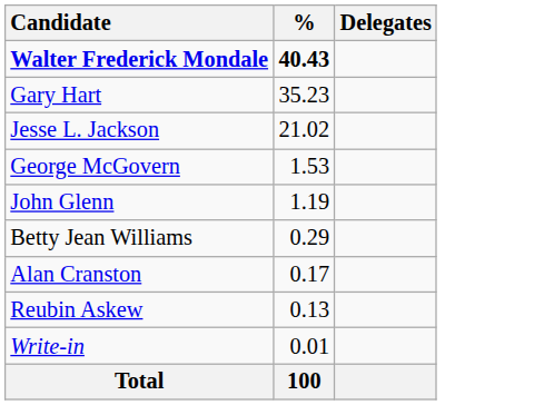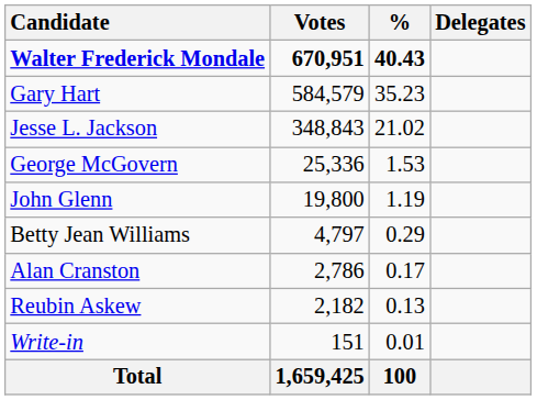 <table class="wikitable sortable plainrowheaders" style="text-align:right;">
 <tr>
 <th style="text-align:left;">Candidate</th>
+<th>Votes</th>
 <th>%</th>
 <th>Delegates</th>
 </tr>
 <tr>
 <td style="text-align:left;"><strong><a href='#'>Walter Frederick Mondale</a></strong></td>
+<td><strong>670,951</strong></td>
 <td><strong>40.43</strong></td>
 <td style="text-align:center;"></td>
 </tr>
 <tr>
 <td style="text-align:left;"><a href='#'>Gary Hart</a></td>
+<td>584,579</td>
 <td>35.23</td>
 <td style="text-align:center;"></td>
 </tr>
 <tr>
 <td style="text-align:left;"><a href='#'>Jesse L. Jackson</a></td>
+<td>348,843</td>
 <td>21.02</td>
 <td style="text-align:center;"></td>
 </tr>
 <tr>
 <td style="text-align:left;"><a href='#'>George McGovern</a> </td>
+<td>25,336</td>
 <td>1.53</td>
 <td style="text-align:center;"></td>
 </tr>
 <tr>
 <td style="text-align:left;"><a href='#'>John Glenn</a> </td>
+<td>19,800</td>
 <td>1.19</td>
 <td style="text-align:center;"></td>
 </tr>
 <tr>
 <td style="text-align:left;">Betty Jean Williams</td>
+<td>4,797</td>
 <td>0.29</td>
 <td style="text-align:center;"></td>
 </tr>
 <tr>
 <td style="text-align:left;"><a href='#'>Alan Cranston</a> </td>
+<td>2,786</td>
 <td>0.17</td>
 <td style="text-align:center;"></td>
 </tr>
 <tr>
 <td style="text-align:left;"><a href='#'>Reubin Askew</a> </td>
+<td>2,182</td>
 <td>0.13</td>
 <td style="text-align:center;"></td>
 </tr>
 <tr>
 <td style="text-align:left;"><em><a href='#'>Write-in</a></em></td>
+<td>151</td>
 <td>0.01</td>
 <td style="text-align:center;"></td>
 </tr>
 <tr class="sortbottom">
 <th>Total</th>
+<th>1,659,425</th>
 <th>100</th>
 <th></th>
 </tr>
 </table>
